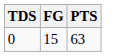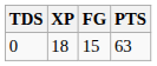 <table class="wikitable">
 <tr>
 <th>TDS</th>
+<th>XP</th>
 <th>FG</th>
 <th>PTS</th>
 </tr>
 <tr>
 <td>0</td>
+<td>18</td>
 <td>15</td>
 <td>63</td>
 </tr>
 </table>
